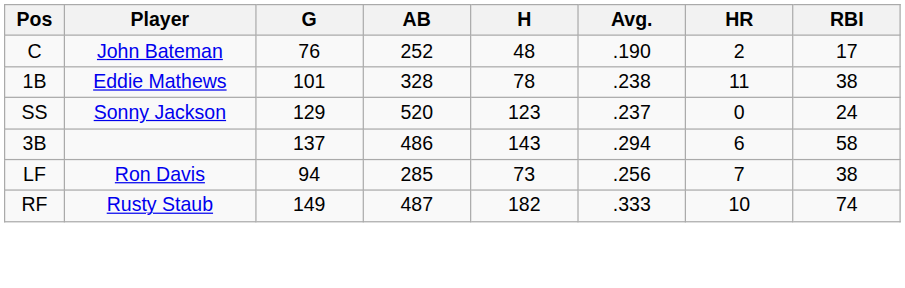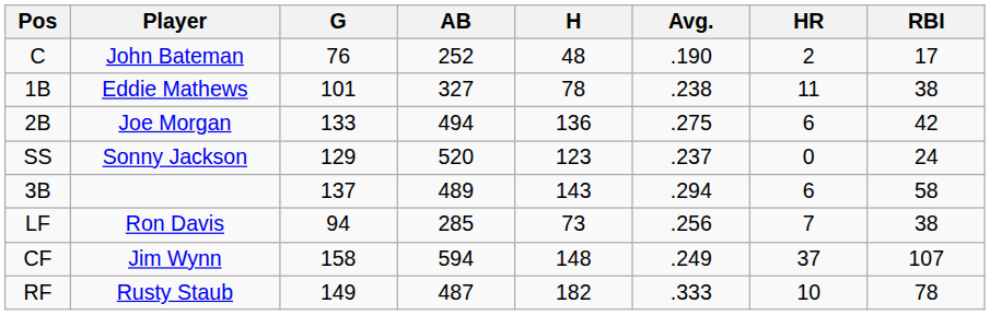 <table class="wikitable sortable">
 <tr>
 <th bgcolor="#DDDDFF" width="5%">Pos</th>
 <th bgcolor="#DDDDFF" width="16%">Player</th>
 <th bgcolor="#DDDDFF" width="9%">G</th>
 <th bgcolor="#DDDDFF" width="9%">AB</th>
 <th bgcolor="#DDDDFF" width="9%">H</th>
 <th bgcolor="#DDDDFF" width="9%">Avg.</th>
 <th bgcolor="#DDDDFF" width="9%">HR</th>
 <th bgcolor="#DDDDFF" width="9%">RBI</th>
 </tr>
 <tr align="center">
 <td>C</td>
 <td><a href='#'>John Bateman</a></td>
 <td>76</td>
 <td>252</td>
 <td>48</td>
 <td>.190</td>
 <td>2</td>
 <td>17</td>
 </tr>
 <tr align=center>
 <td>1B</td>
 <td><a href='#'>Eddie Mathews</a></td>
 <td>101</td>
-<td>328</td>
+<td>327</td>
 <td>78</td>
 <td>.238</td>
 <td>11</td>
 <td>38</td>
+</tr>
+<tr align=center>
+<td>2B</td>
+<td><a href='#'>Joe Morgan</a></td>
+<td>133</td>
+<td>494</td>
+<td>136</td>
+<td>.275</td>
+<td>6</td>
+<td>42</td>
 </tr>
 <tr align=center>
 <td>SS</td>
 <td><a href='#'>Sonny Jackson</a></td>
 <td>129</td>
 <td>520</td>
 <td>123</td>
 <td>.237</td>
 <td>0</td>
 <td>24</td>
 </tr>
 <tr align=center>
 <td>3B</td>
 <td></td>
 <td>137</td>
-<td>486</td>
+<td>489</td>
 <td>143</td>
 <td>.294</td>
 <td>6</td>
 <td>58</td>
 </tr>
 <tr align="center">
 <td>LF</td>
 <td><a href='#'>Ron Davis</a></td>
 <td>94</td>
 <td>285</td>
 <td>73</td>
 <td>.256</td>
 <td>7</td>
 <td>38</td>
 </tr>
 <tr align=center>
+<td>CF</td>
+<td><a href='#'>Jim Wynn</a></td>
+<td>158</td>
+<td>594</td>
+<td>148</td>
+<td>.249</td>
+<td>37</td>
+<td>107</td>
+</tr>
+<tr align=center>
 <td>RF</td>
 <td><a href='#'>Rusty Staub</a></td>
 <td>149</td>
 <td>487</td>
 <td>182</td>
 <td>.333</td>
 <td>10</td>
-<td>74</td>
+<td>78</td>
 </tr>
 </table>
